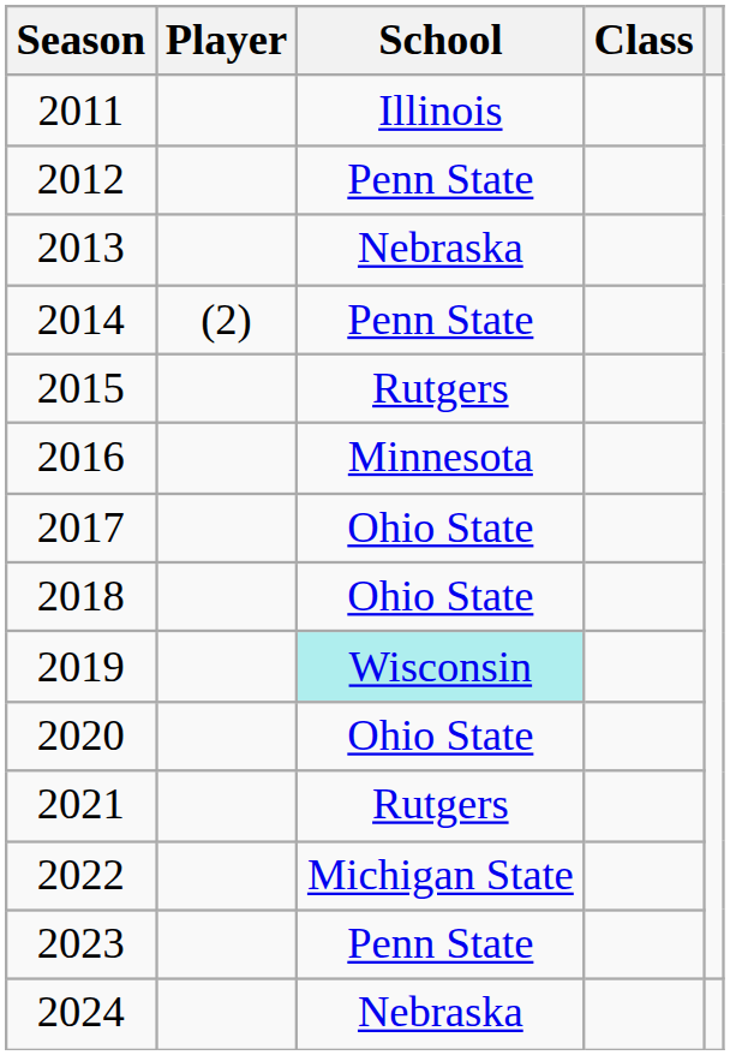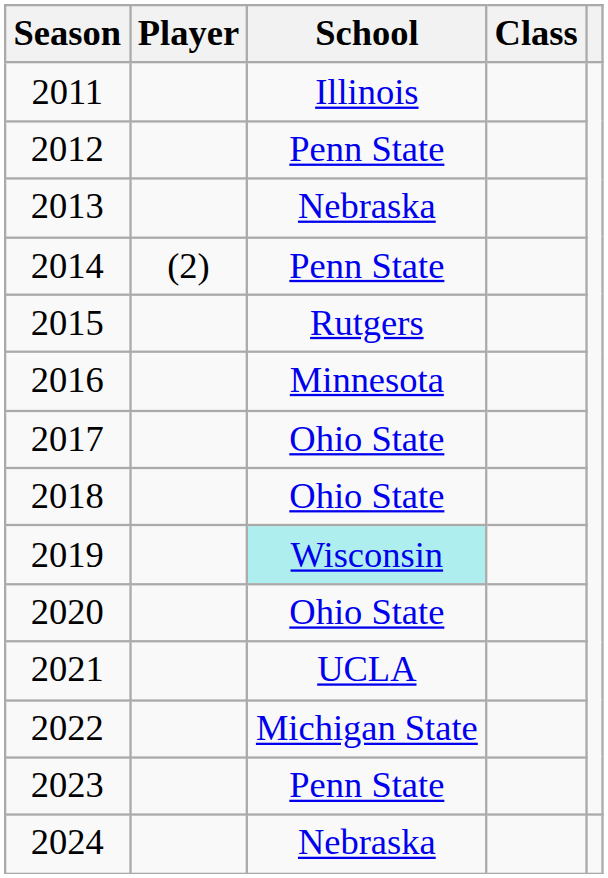 <table class="wikitable sortable" style="text-align: center;">
 <tr>
 <th>Season</th>
 <th>Player</th>
 <th>School</th>
 <th>Class</th>
 <th class="unsortable"></th>
 </tr>
 <tr>
 <td>2011</td>
 <td></td>
 <td><a href='#'>Illinois</a></td>
 <td></td>
 <td rowspan=13></td>
 </tr>
 <tr>
 <td>2012</td>
 <td></td>
 <td><a href='#'>Penn State</a></td>
 <td></td>
 </tr>
 <tr>
 <td>2013</td>
 <td></td>
 <td><a href='#'>Nebraska</a></td>
 <td></td>
 </tr>
 <tr>
 <td>2014</td>
 <td> (2)</td>
 <td><a href='#'>Penn State</a></td>
 <td></td>
 </tr>
 <tr>
 <td>2015</td>
 <td></td>
 <td><a href='#'>Rutgers</a></td>
 <td></td>
 </tr>
 <tr>
 <td>2016</td>
 <td></td>
 <td><a href='#'>Minnesota</a></td>
 <td></td>
 </tr>
 <tr>
 <td>2017</td>
 <td></td>
 <td><a href='#'>Ohio State</a></td>
 <td></td>
 </tr>
 <tr>
 <td>2018</td>
 <td></td>
 <td><a href='#'>Ohio State</a></td>
 <td></td>
 </tr>
 <tr>
 <td>2019</td>
 <td></td>
 <td style="background: paleturquoise;"><a href='#'>Wisconsin</a></td>
 <td></td>
 </tr>
 <tr>
 <td>2020</td>
 <td></td>
 <td><a href='#'>Ohio State</a></td>
 <td></td>
 </tr>
 <tr>
 <td>2021</td>
 <td></td>
-<td><a href='#'>Rutgers</a></td>
+<td><a href='#'>UCLA</a></td>
 <td></td>
 </tr>
 <tr>
 <td>2022</td>
 <td></td>
 <td><a href='#'>Michigan State</a></td>
 <td></td>
 </tr>
 <tr>
 <td>2023</td>
 <td></td>
 <td><a href='#'>Penn State</a></td>
 <td></td>
 </tr>
 <tr>
 <td>2024</td>
 <td></td>
 <td><a href='#'>Nebraska</a></td>
 <td></td>
 <td></td>
 </tr>
 </table>
